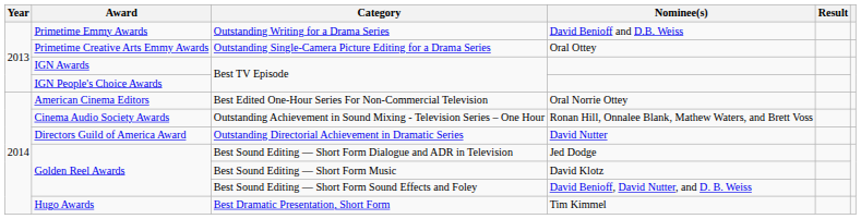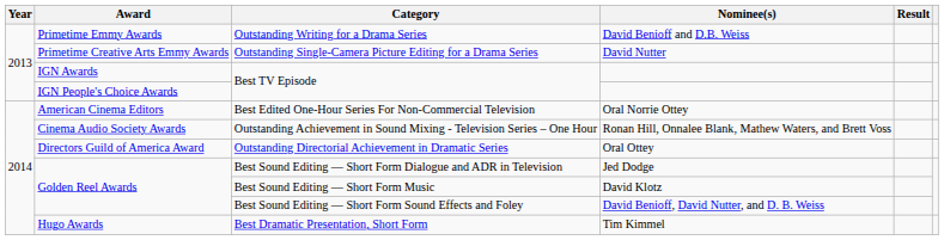 <table class="wikitable sortable plainrowheaders">
 <tr>
 <th>Year</th>
 <th>Award</th>
 <th>Category</th>
 <th>Nominee(s)</th>
 <th>Result</th>
 <th class="unsortable"></th>
 </tr>
 <tr>
 <td rowspan=4>2013</td>
 <td scope="row"><a href='#'>Primetime Emmy Awards</a></td>
 <td scope="row"><a href='#'>Outstanding Writing for a Drama Series</a></td>
 <td scope="row"><a href='#'>David Benioff</a> and <a href='#'>D.B. Weiss</a></td>
 <td></td>
 <td></td>
 </tr>
 <tr>
 <td scope="row"><a href='#'>Primetime Creative Arts Emmy Awards</a></td>
 <td scope="row"><a href='#'>Outstanding Single-Camera Picture Editing for a Drama Series</a></td>
-<td scope="row">Oral Ottey</td>
+<td scope="row"><a href='#'>David Nutter</a></td>
 <td></td>
 <td></td>
 </tr>
 <tr>
 <td scope="row"><a href='#'>IGN Awards</a></td>
 <td rowspan=2>Best TV Episode</td>
 <td scope="row"></td>
 <td></td>
 <td rowspan="2"></td>
 </tr>
 <tr>
 <td scope="row"><a href='#'>IGN People's Choice Awards</a></td>
 <td scope="row"></td>
 <td></td>
 </tr>
 <tr>
 <td rowspan=7>2014</td>
 <td scope="row"><a href='#'>American Cinema Editors</a></td>
 <td scope="row">Best Edited One-Hour Series For Non-Commercial Television</td>
 <td scope="row">Oral Norrie Ottey</td>
 <td></td>
 <td></td>
 </tr>
 <tr>
 <td scope="row"><a href='#'>Cinema Audio Society Awards</a></td>
 <td scope="row">Outstanding Achievement in Sound Mixing - Television Series – One Hour</td>
 <td scope="row">Ronan Hill, Onnalee Blank, Mathew Waters, and Brett Voss</td>
 <td></td>
 <td></td>
 </tr>
 <tr>
 <td scope="row"><a href='#'>Directors Guild of America Award</a></td>
 <td scope="row"><a href='#'>Outstanding Directorial Achievement in Dramatic Series</a></td>
-<td scope="row"><a href='#'>David Nutter</a></td>
+<td scope="row">Oral Ottey</td>
 <td></td>
 <td></td>
 </tr>
 <tr>
 <td scope="row" rowspan=3><a href='#'>Golden Reel Awards</a></td>
 <td scope="row">Best Sound Editing — Short Form Dialogue and ADR in Television</td>
 <td scope="row">Jed Dodge</td>
 <td></td>
 <td rowspan="3"></td>
 </tr>
 <tr>
 <td scope="row">Best Sound Editing — Short Form Music</td>
 <td scope="row">David Klotz</td>
 <td></td>
 </tr>
 <tr>
 <td scope="row">Best Sound Editing — Short Form Sound Effects and Foley</td>
 <td scope="row"><a href='#'>David Benioff</a>, <a href='#'>David Nutter</a>, and <a href='#'>D. B. Weiss</a></td>
 <td></td>
 </tr>
 <tr>
 <td scope="row"><a href='#'>Hugo Awards</a></td>
 <td scope="row"><a href='#'>Best Dramatic Presentation, Short Form</a></td>
 <td scope="row">Tim Kimmel</td>
 <td></td>
 <td></td>
 </tr>
 </table>
